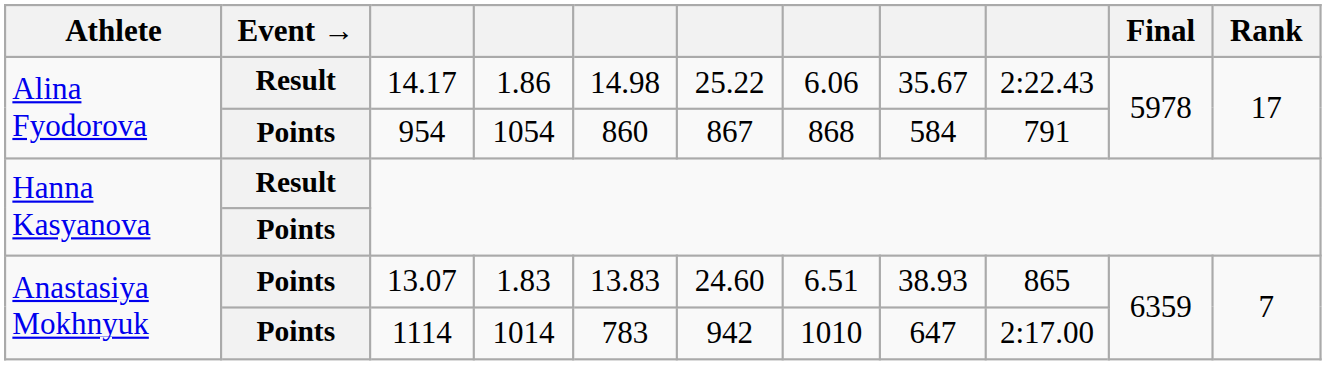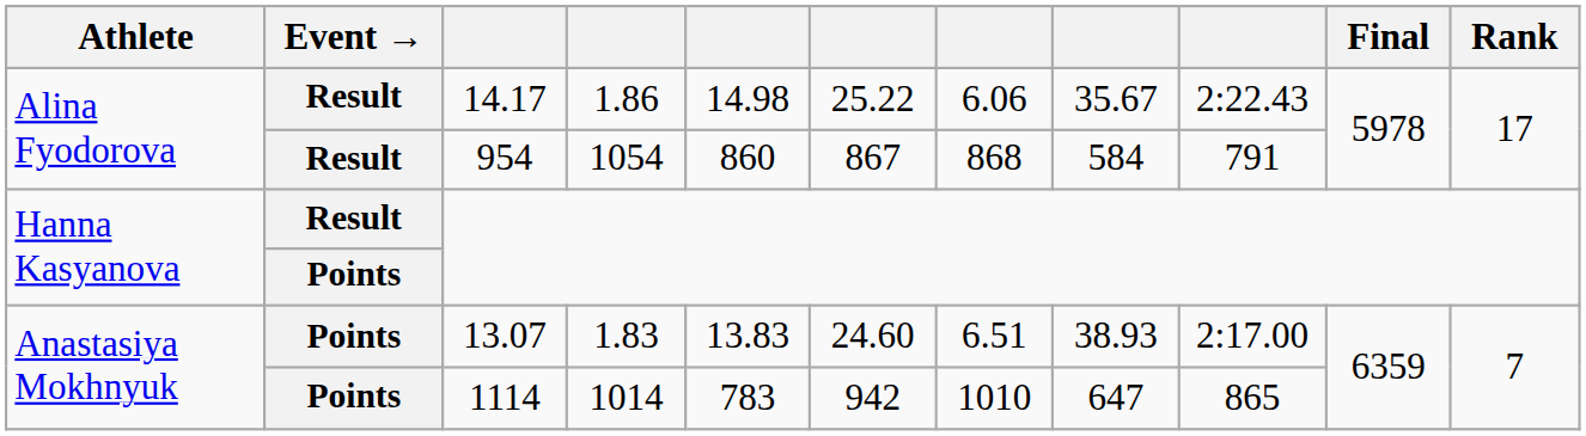 <table class="wikitable" style="font-size:90%">
 <tr>
 <th width=200>Athlete</th>
 <th width=150>Event →</th>
 <th width=75></th>
 <th width=75></th>
 <th width=75></th>
 <th width=75></th>
 <th width=75></th>
 <th width=75></th>
 <th width=75></th>
 <th width=75>Final</th>
 <th width=75>Rank</th>
 </tr>
 <tr style=text-align:center>
 <td rowspan=2 style=text-align:left><a href='#'>Alina Fyodorova</a></td>
 <th style="font-size:95%">Result</th>
 <td>14.17</td>
 <td>1.86</td>
 <td>14.98</td>
 <td>25.22</td>
 <td>6.06</td>
 <td>35.67</td>
 <td>2:22.43</td>
 <td rowspan=2>5978</td>
 <td rowspan=2>17</td>
 </tr>
 <tr style=text-align:center>
-<th style="font-size:95%">Points</th>
+<th style="font-size:95%">Result</th>
 <td>954</td>
 <td>1054</td>
 <td>860</td>
 <td>867</td>
 <td>868</td>
 <td>584</td>
 <td>791</td>
 </tr>
 <tr style=text-align:center>
 <td rowspan=2 style=text-align:left><a href='#'>Hanna Kasyanova</a></td>
 <th style="font-size:95%">Result</th>
 <td colspan=9 rowspan=2></td>
 </tr>
 <tr style=text-align:center>
 <th style="font-size:95%">Points</th>
 </tr>
 <tr style=text-align:center>
 <td rowspan=2 style=text-align:left><a href='#'>Anastasiya Mokhnyuk</a></td>
 <th style="font-size:95%">Points</th>
 <td>13.07</td>
 <td>1.83 </td>
 <td>13.83</td>
 <td>24.60</td>
 <td>6.51</td>
 <td>38.93 </td>
-<td>865</td>
+<td>2:17.00</td>
 <td rowspan=2>6359 </td>
 <td rowspan=2>7</td>
 </tr>
 <tr style=text-align:center>
 <th style="font-size:95%">Points</th>
 <td>1114</td>
 <td>1014</td>
 <td>783</td>
 <td>942</td>
 <td>1010</td>
 <td>647</td>
-<td>2:17.00</td>
+<td>865</td>
 </tr>
 </table>
